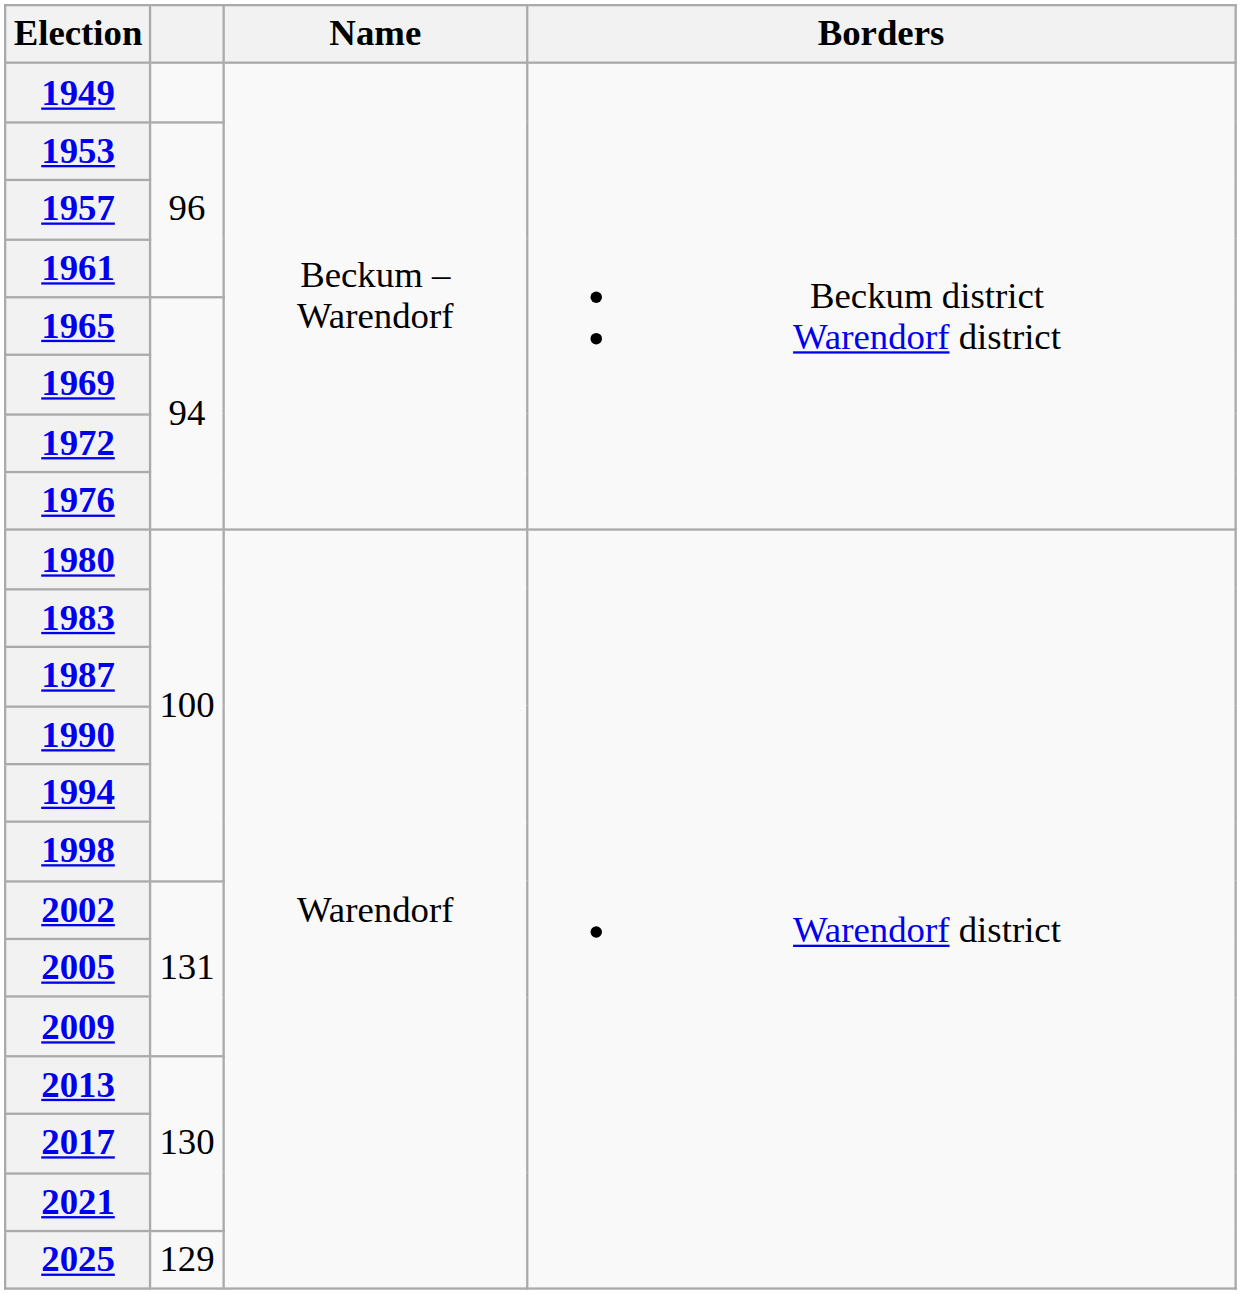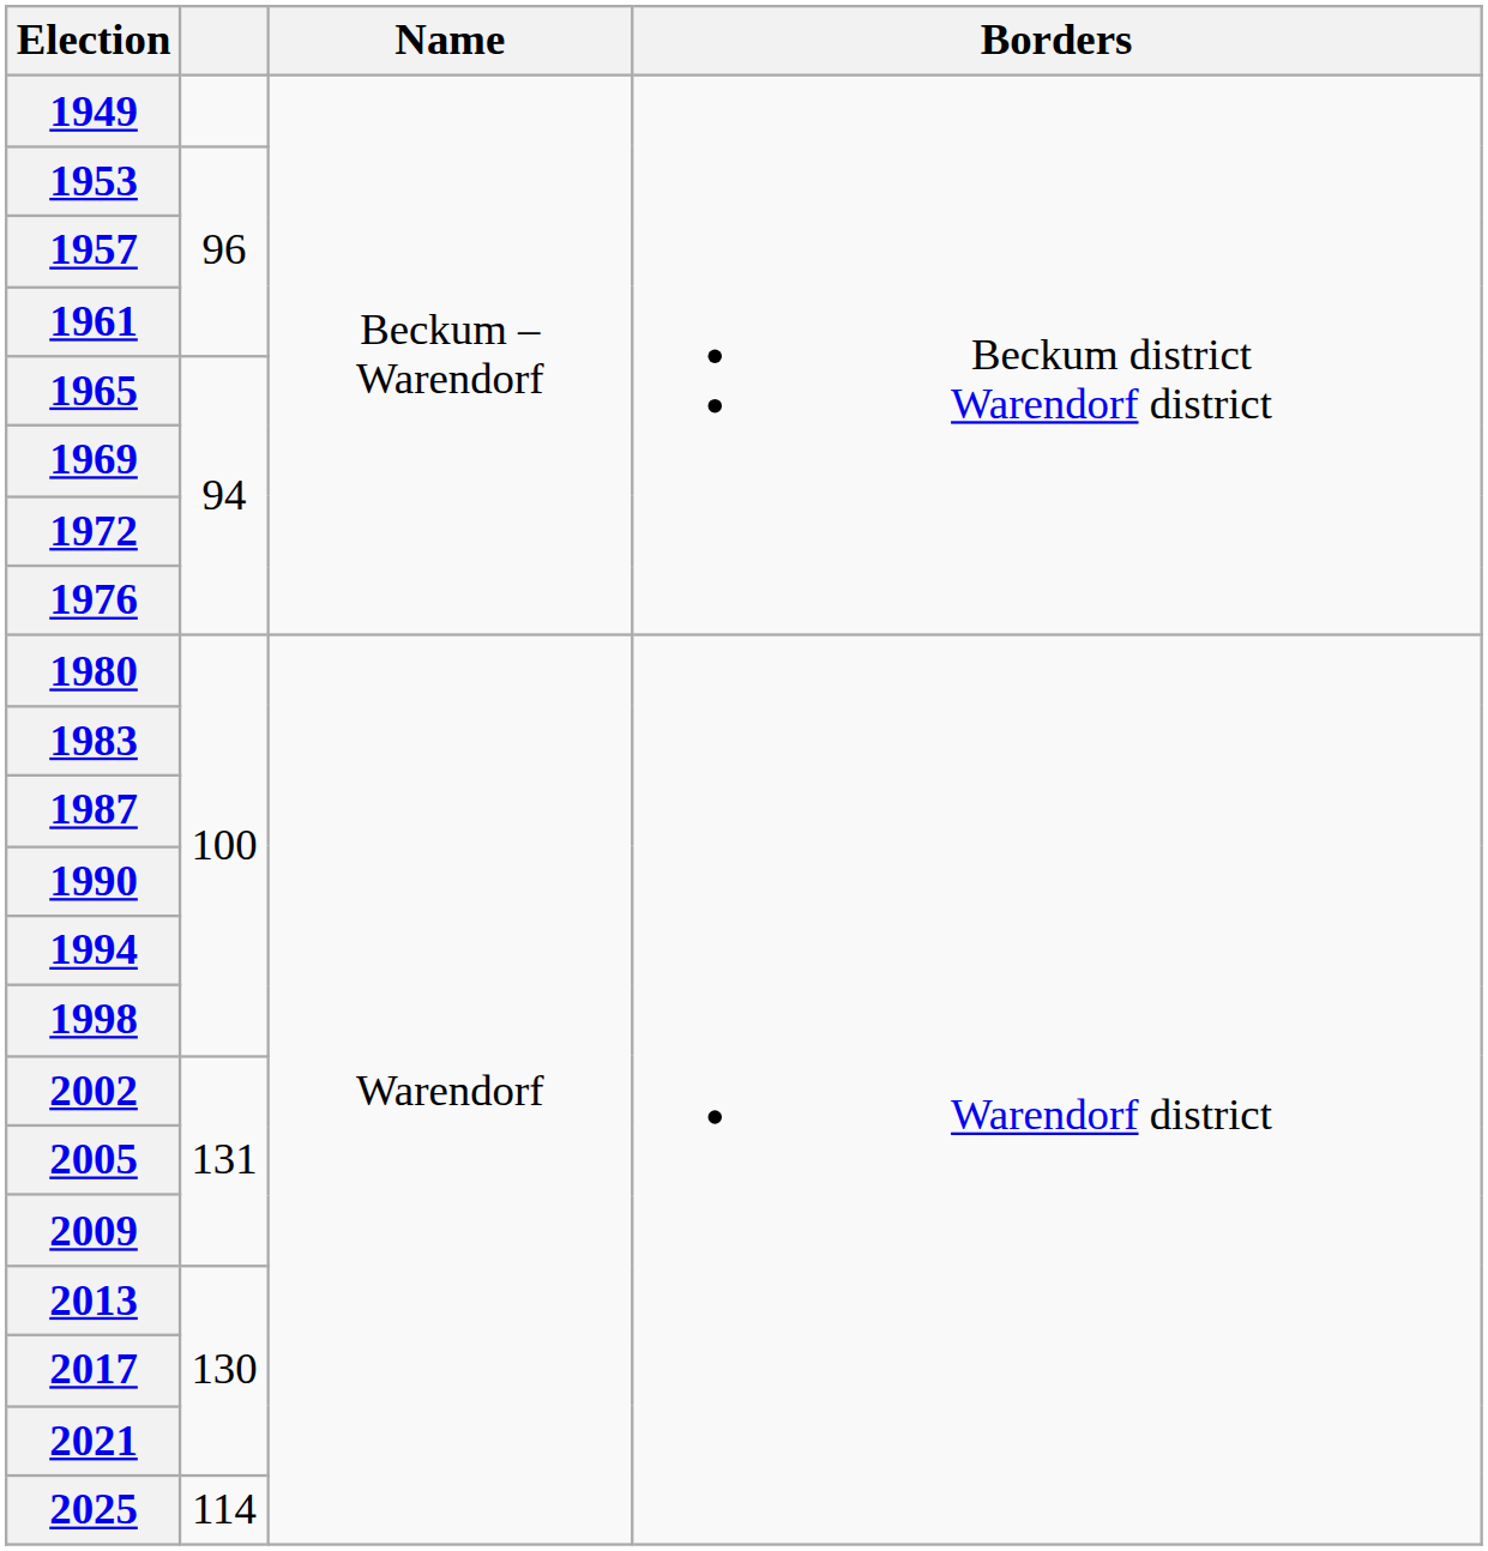 <table class=wikitable style="text-align:center">
 <tr>
 <th>Election</th>
 <th></th>
 <th width=125px>Name</th>
 <th width=300px>Borders</th>
 </tr>
 <tr>
 <th><a href='#'>1949</a></th>
 <td></td>
 <td rowspan=8>Beckum – Warendorf</td>
 <td rowspan=8><br><ul><li>Beckum district</li><li><a href='#'>Warendorf</a> district</li></ul></td>
 </tr>
 <tr>
 <th><a href='#'>1953</a></th>
 <td rowspan=3>96</td>
 </tr>
 <tr>
 <th><a href='#'>1957</a></th>
 </tr>
 <tr>
 <th><a href='#'>1961</a></th>
 </tr>
 <tr>
 <th><a href='#'>1965</a></th>
 <td rowspan=4>94</td>
 </tr>
 <tr>
 <th><a href='#'>1969</a></th>
 </tr>
 <tr>
 <th><a href='#'>1972</a></th>
 </tr>
 <tr>
 <th><a href='#'>1976</a></th>
 </tr>
 <tr>
 <th><a href='#'>1980</a></th>
 <td rowspan=6>100</td>
 <td rowspan=13>Warendorf</td>
 <td rowspan=13><br><ul><li><a href='#'>Warendorf</a> district</li></ul></td>
 </tr>
 <tr>
 <th><a href='#'>1983</a></th>
 </tr>
 <tr>
 <th><a href='#'>1987</a></th>
 </tr>
 <tr>
 <th><a href='#'>1990</a></th>
 </tr>
 <tr>
 <th><a href='#'>1994</a></th>
 </tr>
 <tr>
 <th><a href='#'>1998</a></th>
 </tr>
 <tr>
 <th><a href='#'>2002</a></th>
 <td rowspan=3>131</td>
 </tr>
 <tr>
 <th><a href='#'>2005</a></th>
 </tr>
 <tr>
 <th><a href='#'>2009</a></th>
 </tr>
 <tr>
 <th><a href='#'>2013</a></th>
 <td rowspan=3>130</td>
 </tr>
 <tr>
 <th><a href='#'>2017</a></th>
 </tr>
 <tr>
 <th><a href='#'>2021</a></th>
 </tr>
 <tr>
 <th><a href='#'>2025</a></th>
-<td>129</td>
+<td>114</td>
 </tr>
 </table>
